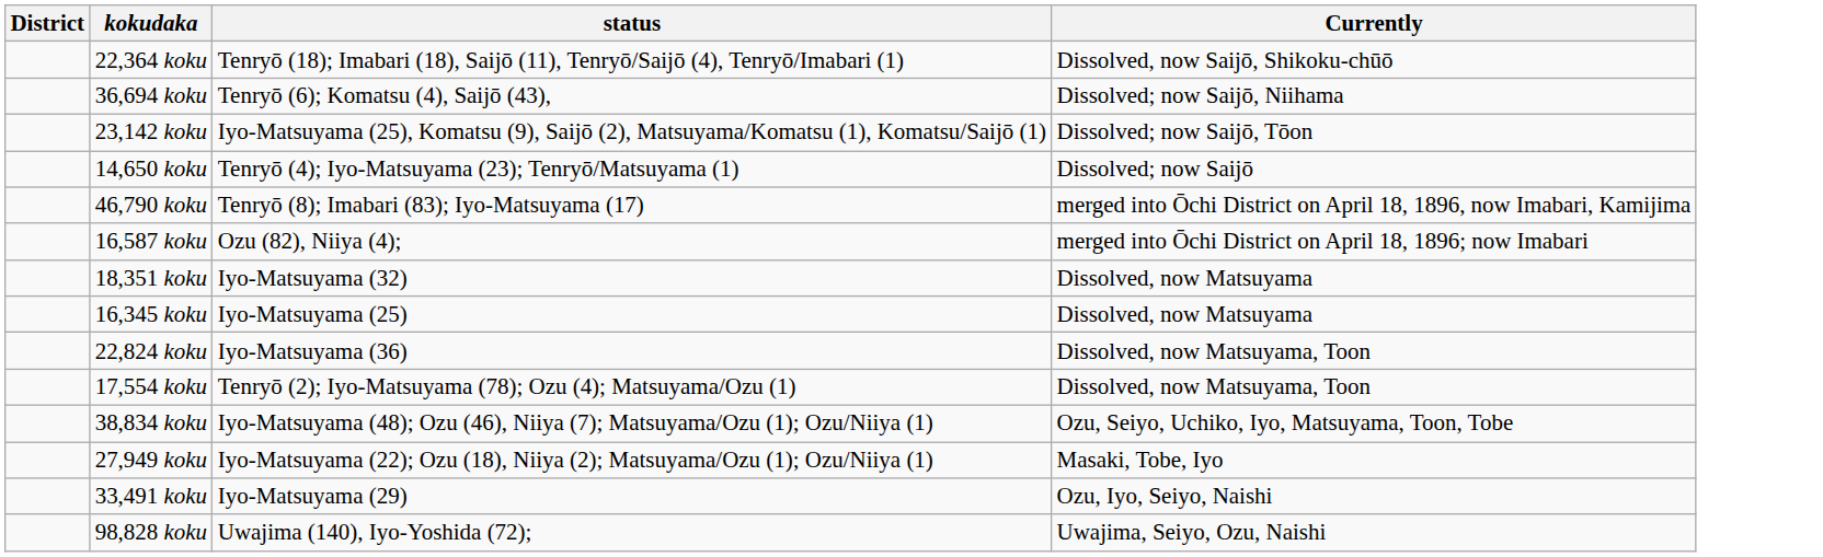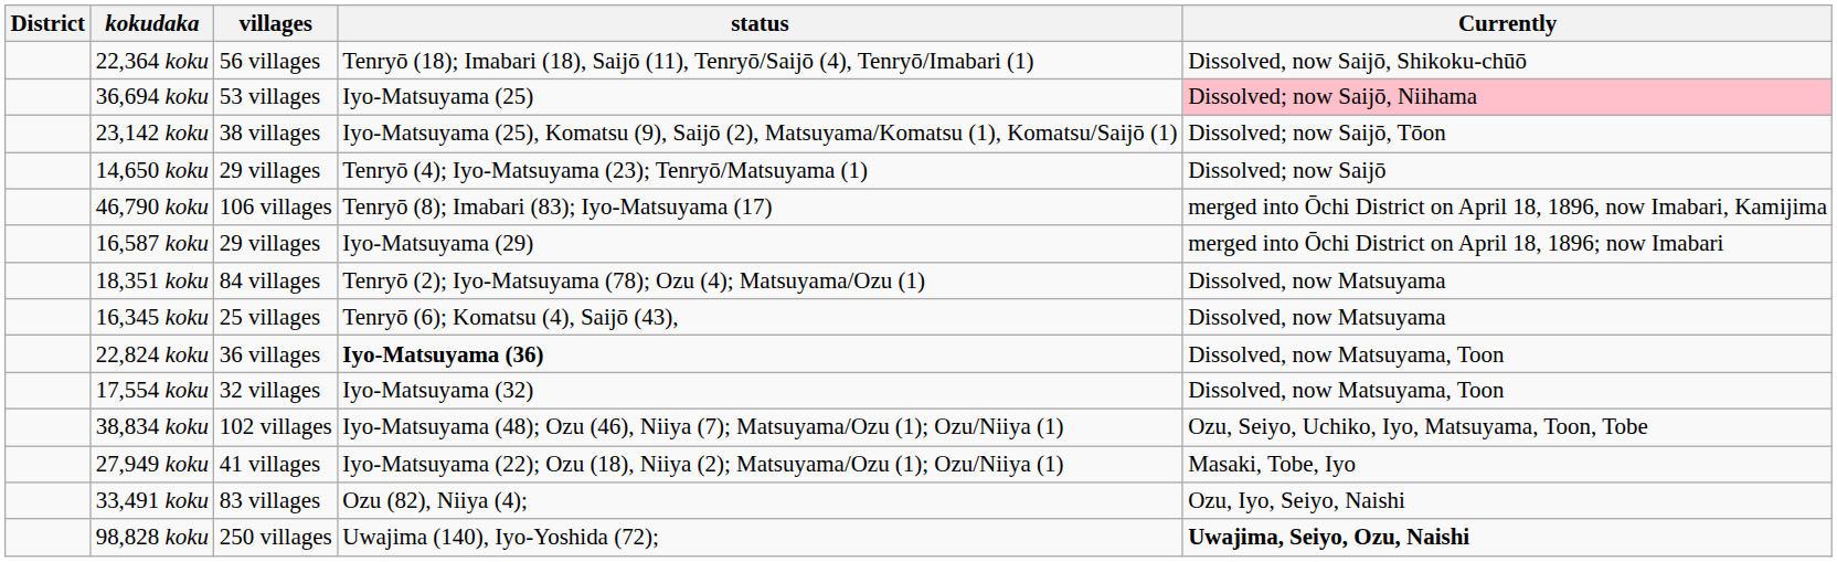 <table class="wikitable">
 <tr>
 <th>District</th>
 <th><em>kokudaka</em></th>
+<th>villages</th>
 <th>status</th>
 <th>Currently</th>
 </tr>
 <tr>
 <td></td>
 <td>22,364 <em>koku</em></td>
+<td>56 villages</td>
 <td>Tenryō (18); Imabari (18),  Saijō (11), Tenryō/Saijō (4), Tenryō/Imabari (1)</td>
 <td>Dissolved, now Saijō, Shikoku-chūō</td>
 </tr>
 <tr>
 <td></td>
 <td>36,694 <em>koku</em></td>
-<td>Tenryō (6); Komatsu (4),  Saijō (43),</td>
-<td>Dissolved; now Saijō, Niihama</td>
+<td>53 villages</td>
+<td>Iyo-Matsuyama (25)</td>
+<td style="background: pink;">Dissolved; now Saijō, Niihama</td>
 </tr>
 <tr>
 <td></td>
 <td>23,142 <em>koku</em></td>
+<td>38 villages</td>
 <td>Iyo-Matsuyama (25), Komatsu (9), Saijō (2), Matsuyama/Komatsu (1), Komatsu/Saijō (1)</td>
 <td>Dissolved; now Saijō, Tōon</td>
 </tr>
 <tr>
 <td></td>
 <td>14,650 <em>koku</em></td>
+<td>29 villages</td>
 <td>Tenryō (4); Iyo-Matsuyama (23); Tenryō/Matsuyama (1)</td>
 <td>Dissolved; now Saijō</td>
 </tr>
 <tr>
 <td></td>
 <td>46,790 <em>koku</em></td>
+<td>106 villages</td>
 <td>Tenryō (8); Imabari (83); Iyo-Matsuyama (17)</td>
 <td>merged into Ōchi District on April 18, 1896, now Imabari, Kamijima</td>
 </tr>
 <tr>
 <td></td>
 <td>16,587 <em>koku</em></td>
-<td>Ozu (82), Niiya (4);</td>
+<td>29 villages</td>
+<td>Iyo-Matsuyama (29)</td>
 <td>merged into Ōchi District on April 18, 1896; now Imabari</td>
 </tr>
 <tr>
 <td></td>
 <td>18,351 <em>koku</em></td>
-<td>Iyo-Matsuyama (32)</td>
+<td>84 villages</td>
+<td>Tenryō (2); Iyo-Matsuyama (78);  Ozu (4); Matsuyama/Ozu (1)</td>
 <td>Dissolved, now Matsuyama</td>
 </tr>
 <tr>
 <td></td>
 <td>16,345 <em>koku</em></td>
-<td>Iyo-Matsuyama (25)</td>
+<td>25 villages</td>
+<td>Tenryō (6); Komatsu (4),  Saijō (43),</td>
 <td>Dissolved, now Matsuyama</td>
 </tr>
 <tr>
 <td></td>
 <td>22,824 <em>koku</em></td>
-<td>Iyo-Matsuyama (36)</td>
+<td>36 villages</td>
+<td><strong>Iyo-Matsuyama (36)</strong></td>
 <td>Dissolved, now Matsuyama, Toon</td>
 </tr>
 <tr>
 <td></td>
 <td>17,554 <em>koku</em></td>
-<td>Tenryō (2); Iyo-Matsuyama (78);  Ozu (4); Matsuyama/Ozu (1)</td>
+<td>32 villages</td>
+<td>Iyo-Matsuyama (32)</td>
 <td>Dissolved, now Matsuyama, Toon</td>
 </tr>
 <tr>
 <td></td>
 <td>38,834 <em>koku</em></td>
+<td>102 villages</td>
 <td>Iyo-Matsuyama (48); Ozu (46), Niiya (7); Matsuyama/Ozu (1); Ozu/Niiya (1)</td>
 <td>Ozu, Seiyo, Uchiko, Iyo, Matsuyama, Toon, Tobe</td>
 </tr>
 <tr>
 <td></td>
 <td>27,949 <em>koku</em></td>
+<td>41 villages</td>
 <td>Iyo-Matsuyama (22); Ozu (18), Niiya (2); Matsuyama/Ozu (1); Ozu/Niiya (1)</td>
 <td>Masaki, Tobe, Iyo</td>
 </tr>
 <tr>
 <td></td>
 <td>33,491 <em>koku</em></td>
-<td>Iyo-Matsuyama (29)</td>
+<td>83 villages</td>
+<td>Ozu (82), Niiya (4);</td>
 <td>Ozu, Iyo, Seiyo, Naishi</td>
 </tr>
 <tr>
 <td></td>
 <td>98,828 <em>koku</em></td>
+<td>250 villages</td>
 <td>Uwajima (140), Iyo-Yoshida (72);</td>
-<td>Uwajima, Seiyo, Ozu, Naishi</td>
+<td><strong>Uwajima, Seiyo, Ozu, Naishi</strong></td>
 </tr>
 </table>
